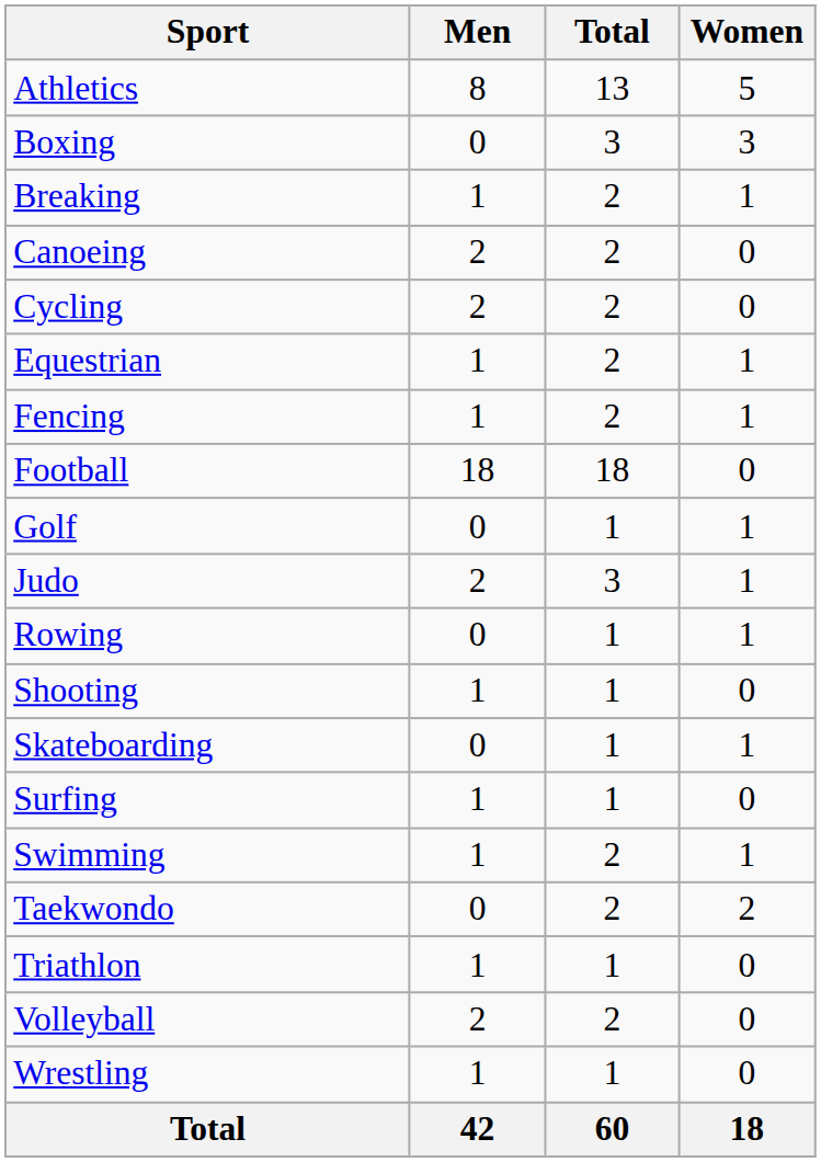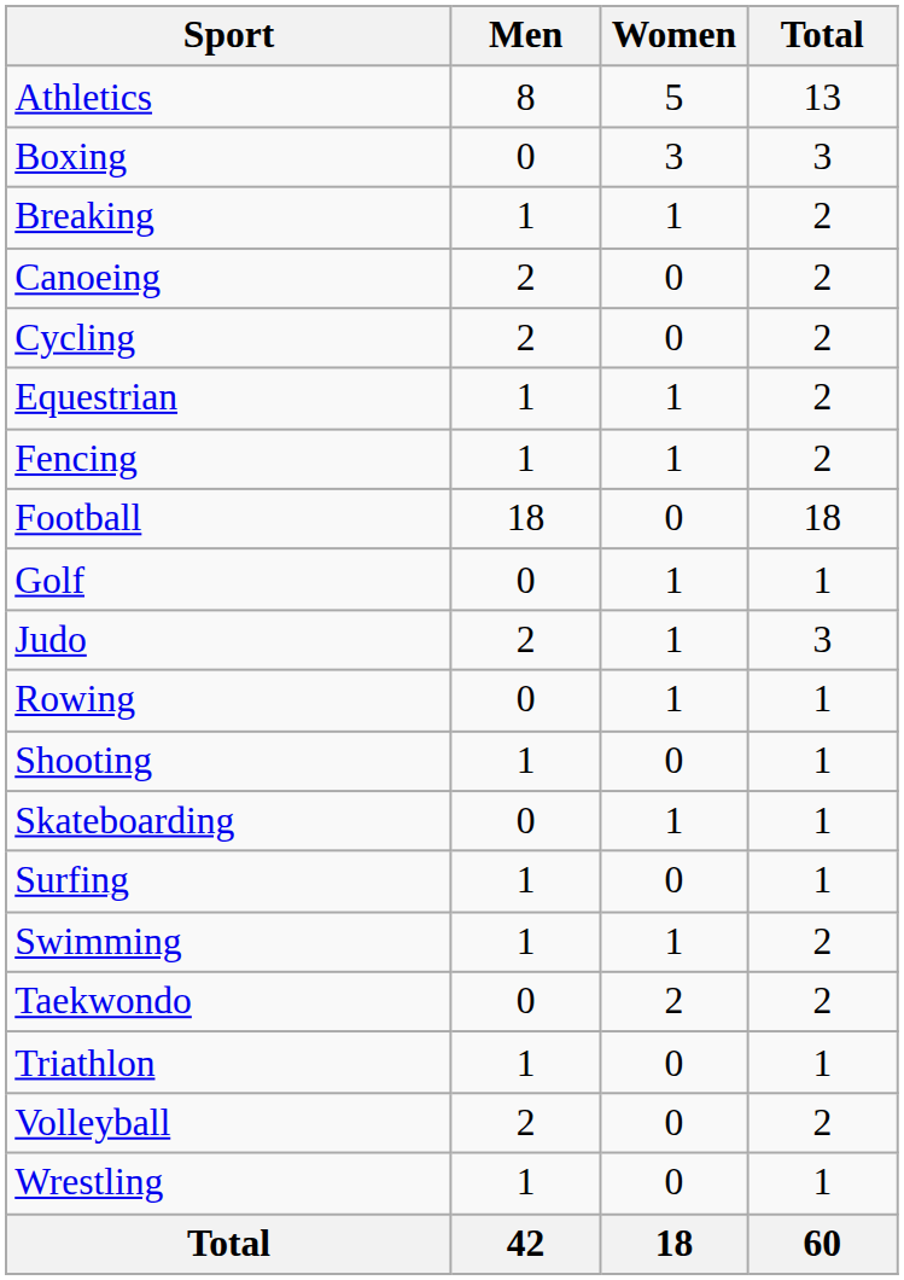 <table class="wikitable sortable" style="text-align:center;">
 <tr>
 <th width=180>Sport</th>
 <th width=55>Men</th>
+<th width=55>Women</th>
 <th width=55>Total</th>
-<th width=55>Women</th>
 </tr>
 <tr>
 <td align=left><a href='#'>Athletics</a></td>
 <td>8</td>
+<td>5</td>
 <td>13</td>
-<td>5</td>
 </tr>
 <tr>
 <td align=left><a href='#'>Boxing</a></td>
 <td>0</td>
 <td>3</td>
 <td>3</td>
 </tr>
 <tr>
 <td align=left><a href='#'>Breaking</a></td>
 <td>1</td>
+<td>1</td>
 <td>2</td>
-<td>1</td>
 </tr>
 <tr>
 <td align=left><a href='#'>Canoeing</a></td>
 <td>2</td>
+<td>0</td>
 <td>2</td>
-<td>0</td>
 </tr>
 <tr>
 <td align=left><a href='#'>Cycling</a></td>
 <td>2</td>
+<td>0</td>
 <td>2</td>
-<td>0</td>
 </tr>
 <tr>
 <td align=left><a href='#'>Equestrian</a></td>
 <td>1</td>
+<td>1</td>
 <td>2</td>
-<td>1</td>
 </tr>
 <tr>
 <td align=left><a href='#'>Fencing</a></td>
 <td>1</td>
+<td>1</td>
 <td>2</td>
-<td>1</td>
 </tr>
 <tr>
 <td align=left><a href='#'>Football</a></td>
 <td>18</td>
+<td>0</td>
 <td>18</td>
-<td>0</td>
 </tr>
 <tr>
 <td align=left><a href='#'>Golf</a></td>
 <td>0</td>
 <td>1</td>
 <td>1</td>
 </tr>
 <tr>
 <td align=left><a href='#'>Judo</a></td>
 <td>2</td>
+<td>1</td>
 <td>3</td>
-<td>1</td>
 </tr>
 <tr>
 <td align=left><a href='#'>Rowing</a></td>
 <td>0</td>
 <td>1</td>
 <td>1</td>
 </tr>
 <tr>
 <td align=left><a href='#'>Shooting</a></td>
 <td>1</td>
+<td>0</td>
 <td>1</td>
-<td>0</td>
 </tr>
 <tr>
 <td align=left><a href='#'>Skateboarding</a></td>
 <td>0</td>
 <td>1</td>
 <td>1</td>
 </tr>
 <tr>
 <td align=left><a href='#'>Surfing</a></td>
 <td>1</td>
+<td>0</td>
 <td>1</td>
-<td>0</td>
 </tr>
 <tr>
 <td align=left><a href='#'>Swimming</a></td>
 <td>1</td>
+<td>1</td>
 <td>2</td>
-<td>1</td>
 </tr>
 <tr>
 <td align=left><a href='#'>Taekwondo</a></td>
 <td>0</td>
 <td>2</td>
 <td>2</td>
 </tr>
 <tr>
 <td align=left><a href='#'>Triathlon</a></td>
 <td>1</td>
+<td>0</td>
 <td>1</td>
-<td>0</td>
 </tr>
 <tr>
 <td align=left><a href='#'>Volleyball</a></td>
 <td>2</td>
+<td>0</td>
 <td>2</td>
-<td>0</td>
 </tr>
 <tr>
 <td align=left><a href='#'>Wrestling</a></td>
 <td>1</td>
+<td>0</td>
 <td>1</td>
-<td>0</td>
 </tr>
 <tr>
 <th>Total</th>
 <th>42</th>
+<th>18</th>
 <th>60</th>
-<th>18</th>
 </tr>
 </table>
